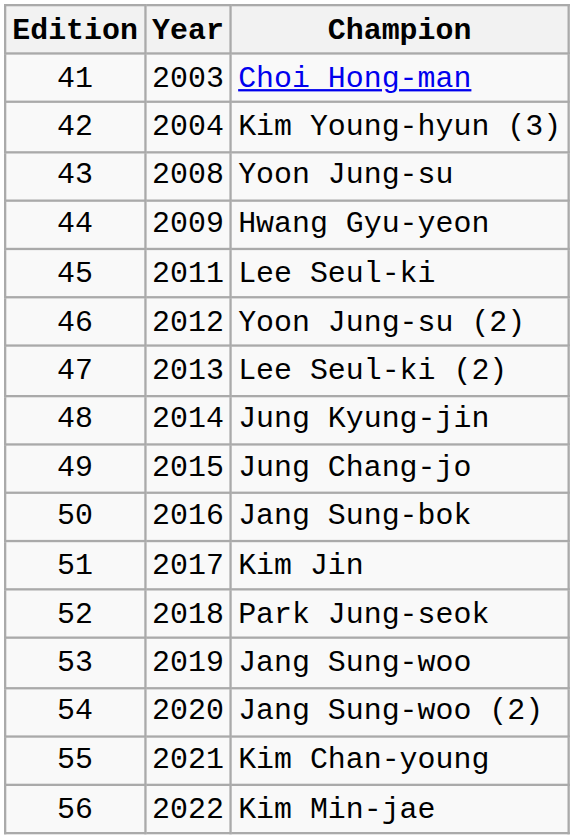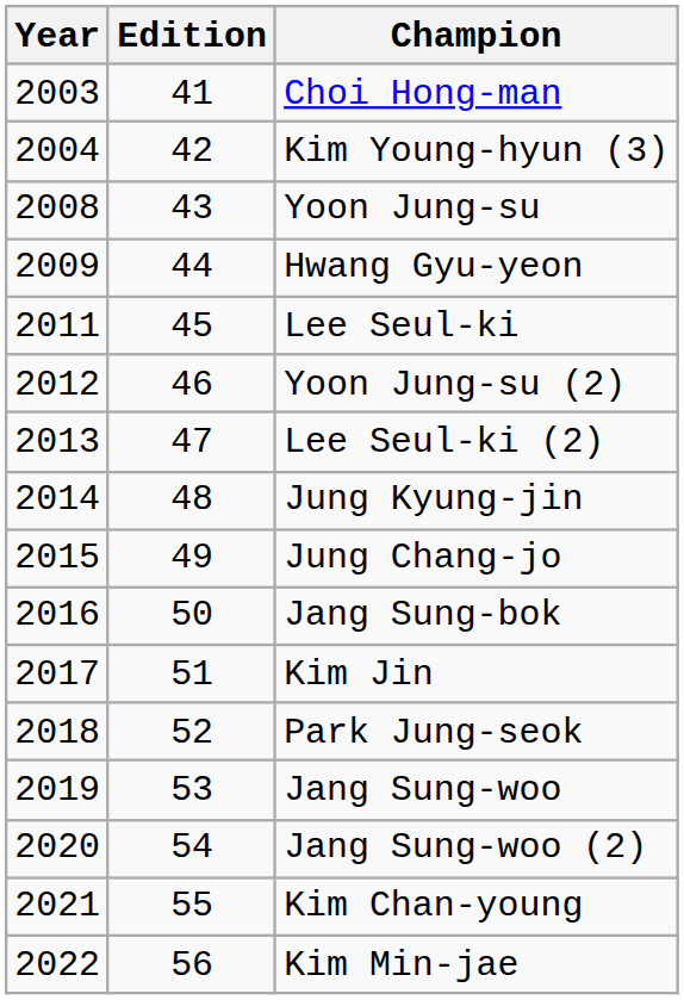 <table class="wikitable" style="text-align:center">
 <tr>
+<th>Year</th>
 <th>Edition</th>
-<th>Year</th>
 <th>Champion</th>
 </tr>
 <tr>
+<td>2003</td>
 <td>41</td>
-<td>2003</td>
 <td align="left"><a href='#'>Choi Hong-man</a></td>
 </tr>
 <tr>
+<td>2004</td>
 <td>42</td>
-<td>2004</td>
 <td align="left">Kim Young-hyun (3)</td>
 </tr>
 <tr>
+<td>2008</td>
 <td>43</td>
-<td>2008</td>
 <td align="left">Yoon Jung-su</td>
 </tr>
 <tr>
+<td>2009</td>
 <td>44</td>
-<td>2009</td>
 <td align="left">Hwang Gyu-yeon</td>
 </tr>
 <tr>
+<td>2011</td>
 <td>45</td>
-<td>2011</td>
 <td align="left">Lee Seul-ki</td>
 </tr>
 <tr>
+<td>2012</td>
 <td>46</td>
-<td>2012</td>
 <td align="left">Yoon Jung-su (2)</td>
 </tr>
 <tr>
+<td>2013</td>
 <td>47</td>
-<td>2013</td>
 <td align="left">Lee Seul-ki (2)</td>
 </tr>
 <tr>
+<td>2014</td>
 <td>48</td>
-<td>2014</td>
 <td align="left">Jung Kyung-jin</td>
 </tr>
 <tr>
+<td>2015</td>
 <td>49</td>
-<td>2015</td>
 <td align="left">Jung Chang-jo</td>
 </tr>
 <tr>
+<td>2016</td>
 <td>50</td>
-<td>2016</td>
 <td align="left">Jang Sung-bok</td>
 </tr>
 <tr>
+<td>2017</td>
 <td>51</td>
-<td>2017</td>
 <td align="left">Kim Jin</td>
 </tr>
 <tr>
+<td>2018</td>
 <td>52</td>
-<td>2018</td>
 <td align="left">Park Jung-seok</td>
 </tr>
 <tr>
+<td>2019</td>
 <td>53</td>
-<td>2019</td>
 <td align="left">Jang Sung-woo</td>
 </tr>
 <tr>
+<td>2020</td>
 <td>54</td>
-<td>2020</td>
 <td align="left">Jang Sung-woo (2)</td>
 </tr>
 <tr>
+<td>2021</td>
 <td>55</td>
-<td>2021</td>
 <td align="left">Kim Chan-young</td>
 </tr>
 <tr>
+<td>2022</td>
 <td>56</td>
-<td>2022</td>
 <td align="left">Kim Min-jae</td>
 </tr>
 </table>
